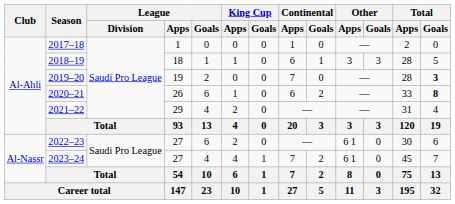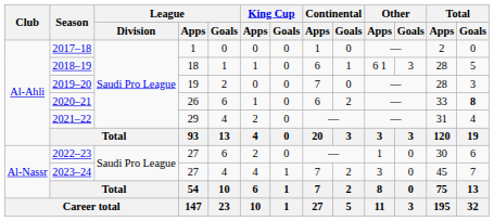 <table class="wikitable" style="text-align: center">
 <tr>
 <th rowspan=2>Club</th>
 <th rowspan=2>Season</th>
 <th colspan=3>League</th>
 <th colspan=2><a href='#'>King Cup</a></th>
 <th colspan=2>Continental</th>
 <th colspan=2>Other</th>
 <th colspan=2>Total</th>
 </tr>
 <tr>
 <th>Division</th>
 <th>Apps</th>
 <th>Goals</th>
 <th>Apps</th>
 <th>Goals</th>
 <th>Apps</th>
 <th>Goals</th>
 <th>Apps</th>
 <th>Goals</th>
 <th>Apps</th>
 <th>Goals</th>
 </tr>
 <tr>
 <td rowspan="6"><a href='#'>Al-Ahli</a></td>
 <td><a href='#'>2017–18</a></td>
 <td rowspan="5"><a href='#'>Saudi Pro League</a></td>
 <td>1</td>
 <td>0</td>
 <td>0</td>
 <td>0</td>
 <td>1</td>
 <td>0</td>
 <td colspan=2>—</td>
 <td>2</td>
 <td>0</td>
 </tr>
 <tr>
 <td><a href='#'>2018–19</a></td>
 <td>18</td>
 <td>1</td>
 <td>1</td>
 <td>0</td>
 <td>6</td>
 <td>1</td>
-<td>3</td>
+<td>6 1</td>
 <td>3</td>
 <td>28</td>
 <td>5</td>
 </tr>
 <tr>
 <td><a href='#'>2019–20</a></td>
 <td>19</td>
 <td>2</td>
 <td>0</td>
 <td>0</td>
 <td>7</td>
 <td>0</td>
 <td colspan=2>—</td>
 <td>28</td>
-<td><strong>3</strong></td>
+<td>3</td>
 </tr>
 <tr>
 <td><a href='#'>2020–21</a></td>
 <td>26</td>
 <td>6</td>
 <td>1</td>
 <td>0</td>
 <td>6</td>
 <td>2</td>
 <td colspan=2>—</td>
 <td>33</td>
 <td><strong>8</strong></td>
 </tr>
 <tr>
 <td><a href='#'>2021–22</a></td>
 <td>29</td>
 <td>4</td>
 <td>2</td>
 <td>0</td>
 <td colspan=2>—</td>
 <td colspan=2>—</td>
 <td>31</td>
 <td>4</td>
 </tr>
 <tr>
 <th colspan="2">Total</th>
 <th>93</th>
 <th>13</th>
 <th>4</th>
 <th>0</th>
 <th>20</th>
 <th>3</th>
 <th>3</th>
 <th>3</th>
 <th>120</th>
 <th>19</th>
 </tr>
 <tr>
 <td rowspan="3"><a href='#'>Al-Nassr</a></td>
 <td><a href='#'>2022–23</a></td>
 <td rowspan="2">Saudi Pro League</td>
 <td>27</td>
 <td>6</td>
 <td>2</td>
 <td>0</td>
 <td colspan=2>—</td>
-<td>6 1</td>
+<td>1</td>
 <td>0</td>
 <td>30</td>
 <td>6</td>
 </tr>
 <tr>
 <td><a href='#'>2023–24</a></td>
 <td>27</td>
 <td>4</td>
 <td>4</td>
 <td>1</td>
 <td>7</td>
 <td>2</td>
-<td>6 1</td>
+<td>3</td>
 <td>0</td>
 <td>45</td>
 <td>7</td>
 </tr>
 <tr>
 <th colspan="2">Total</th>
 <th>54</th>
 <th>10</th>
 <th>6</th>
 <th>1</th>
 <th>7</th>
 <th>2</th>
 <th>8</th>
 <th>0</th>
 <th>75</th>
 <th>13</th>
 </tr>
 <tr>
 <th colspan="3">Career total</th>
 <th>147</th>
 <th>23</th>
 <th>10</th>
 <th>1</th>
 <th>27</th>
 <th>5</th>
 <th>11</th>
 <th>3</th>
 <th>195</th>
 <th>32</th>
 </tr>
 </table>
